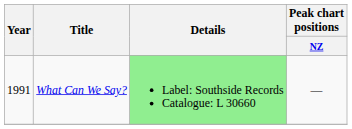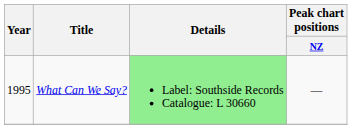 <table class="wikitable plainrowheaders">
 <tr>
 <th rowspan="2">Year</th>
 <th rowspan="2">Title</th>
 <th rowspan="2">Details</th>
 <th>Peak chart<br>positions</th>
 </tr>
 <tr>
 <th><small><a href='#'>NZ</a></small></th>
 </tr>
 <tr>
-<td>1991</td>
+<td>1995</td>
 <td><em><a href='#'>What Can We Say?</a></em></td>
 <td style="background: lightgreen;"><br><ul><li>Label: Southside Records</li><li>Catalogue: L 30660</li></ul></td>
 <td align="center">—</td>
 </tr>
 <tr>
 </tr>
 </table>
